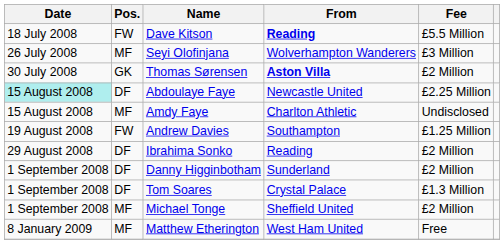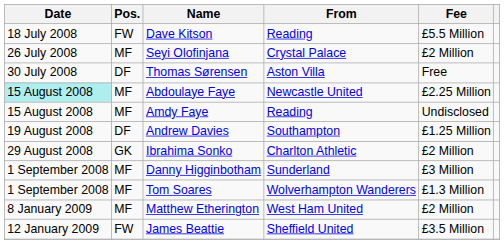 <table class="wikitable">
 <tr>
 <th>Date</th>
 <th>Pos.</th>
 <th>Name</th>
 <th>From</th>
 <th>Fee</th>
 <th></th>
 </tr>
 <tr>
 <td>18 July 2008</td>
 <td>FW</td>
 <td> <a href='#'>Dave Kitson</a></td>
-<td><strong> <a href='#'>Reading</a></strong></td>
+<td> <a href='#'>Reading</a></td>
 <td>£5.5 Million</td>
 <td></td>
 </tr>
 <tr>
 <td>26 July 2008</td>
 <td>MF</td>
 <td> <a href='#'>Seyi Olofinjana</a></td>
-<td> <a href='#'>Wolverhampton Wanderers</a></td>
-<td>£3 Million</td>
+<td> <a href='#'>Crystal Palace</a></td>
+<td>£2 Million</td>
 <td></td>
 </tr>
 <tr>
 <td>30 July 2008</td>
-<td>GK</td>
+<td>DF</td>
 <td> <a href='#'>Thomas Sørensen</a></td>
-<td><strong> <a href='#'>Aston Villa</a></strong></td>
-<td>£2 Million</td>
+<td> <a href='#'>Aston Villa</a></td>
+<td>Free</td>
 <td></td>
 </tr>
 <tr>
 <td style="background: paleturquoise;">15 August 2008</td>
-<td>DF</td>
+<td>MF</td>
 <td> <a href='#'>Abdoulaye Faye</a></td>
 <td> <a href='#'>Newcastle United</a></td>
 <td>£2.25 Million</td>
 <td></td>
 </tr>
 <tr>
 <td>15 August 2008</td>
 <td>MF</td>
 <td> <a href='#'>Amdy Faye</a></td>
-<td> <a href='#'>Charlton Athletic</a></td>
+<td> <a href='#'>Reading</a></td>
 <td>Undisclosed</td>
 <td></td>
 </tr>
 <tr>
 <td>19 August 2008</td>
-<td>FW</td>
+<td>DF</td>
 <td> <a href='#'>Andrew Davies</a></td>
 <td> <a href='#'>Southampton</a></td>
 <td>£1.25 Million</td>
 <td></td>
 </tr>
 <tr>
 <td>29 August 2008</td>
-<td>DF</td>
+<td>GK</td>
 <td> <a href='#'>Ibrahima Sonko</a></td>
-<td> <a href='#'>Reading</a></td>
+<td> <a href='#'>Charlton Athletic</a></td>
 <td>£2 Million</td>
 <td></td>
 </tr>
 <tr>
 <td>1 September 2008</td>
-<td>DF</td>
+<td>MF</td>
 <td> <a href='#'>Danny Higginbotham</a></td>
 <td> <a href='#'>Sunderland</a></td>
-<td>£2 Million</td>
-<td></td>
-</tr>
-<tr>
-<td>1 September 2008</td>
-<td>DF</td>
-<td> <a href='#'>Tom Soares</a></td>
-<td> <a href='#'>Crystal Palace</a></td>
-<td>£1.3 Million</td>
+<td>£3 Million</td>
 <td></td>
 </tr>
 <tr>
 <td>1 September 2008</td>
 <td>MF</td>
-<td> <a href='#'>Michael Tonge</a></td>
-<td> <a href='#'>Sheffield United</a></td>
-<td>£2 Million</td>
+<td> <a href='#'>Tom Soares</a></td>
+<td> <a href='#'>Wolverhampton Wanderers</a></td>
+<td>£1.3 Million</td>
 <td></td>
 </tr>
 <tr>
 <td>8 January 2009</td>
 <td>MF</td>
 <td> <a href='#'>Matthew Etherington</a></td>
 <td> <a href='#'>West Ham United</a></td>
-<td>Free</td>
+<td>£2 Million</td>
+<td></td>
+</tr>
+<tr>
+<td>12 January 2009</td>
+<td>FW</td>
+<td> <a href='#'>James Beattie</a></td>
+<td> <a href='#'>Sheffield United</a></td>
+<td>£3.5 Million</td>
 <td></td>
 </tr>
 <tr>
 </tr>
 </table>
